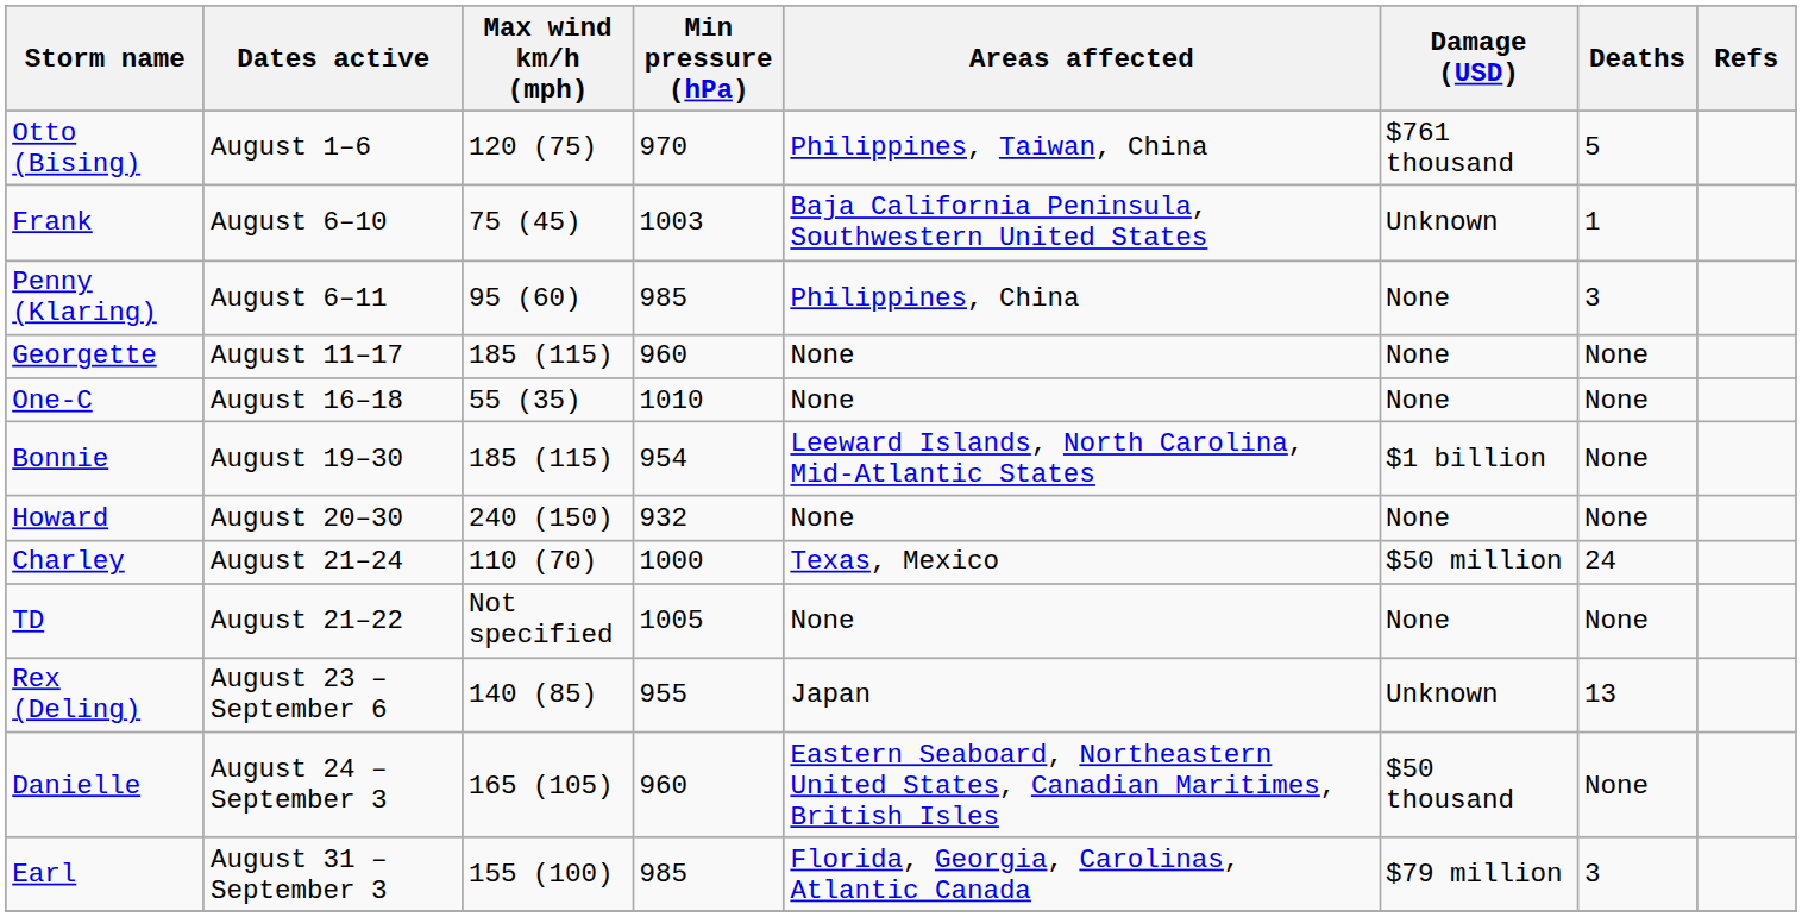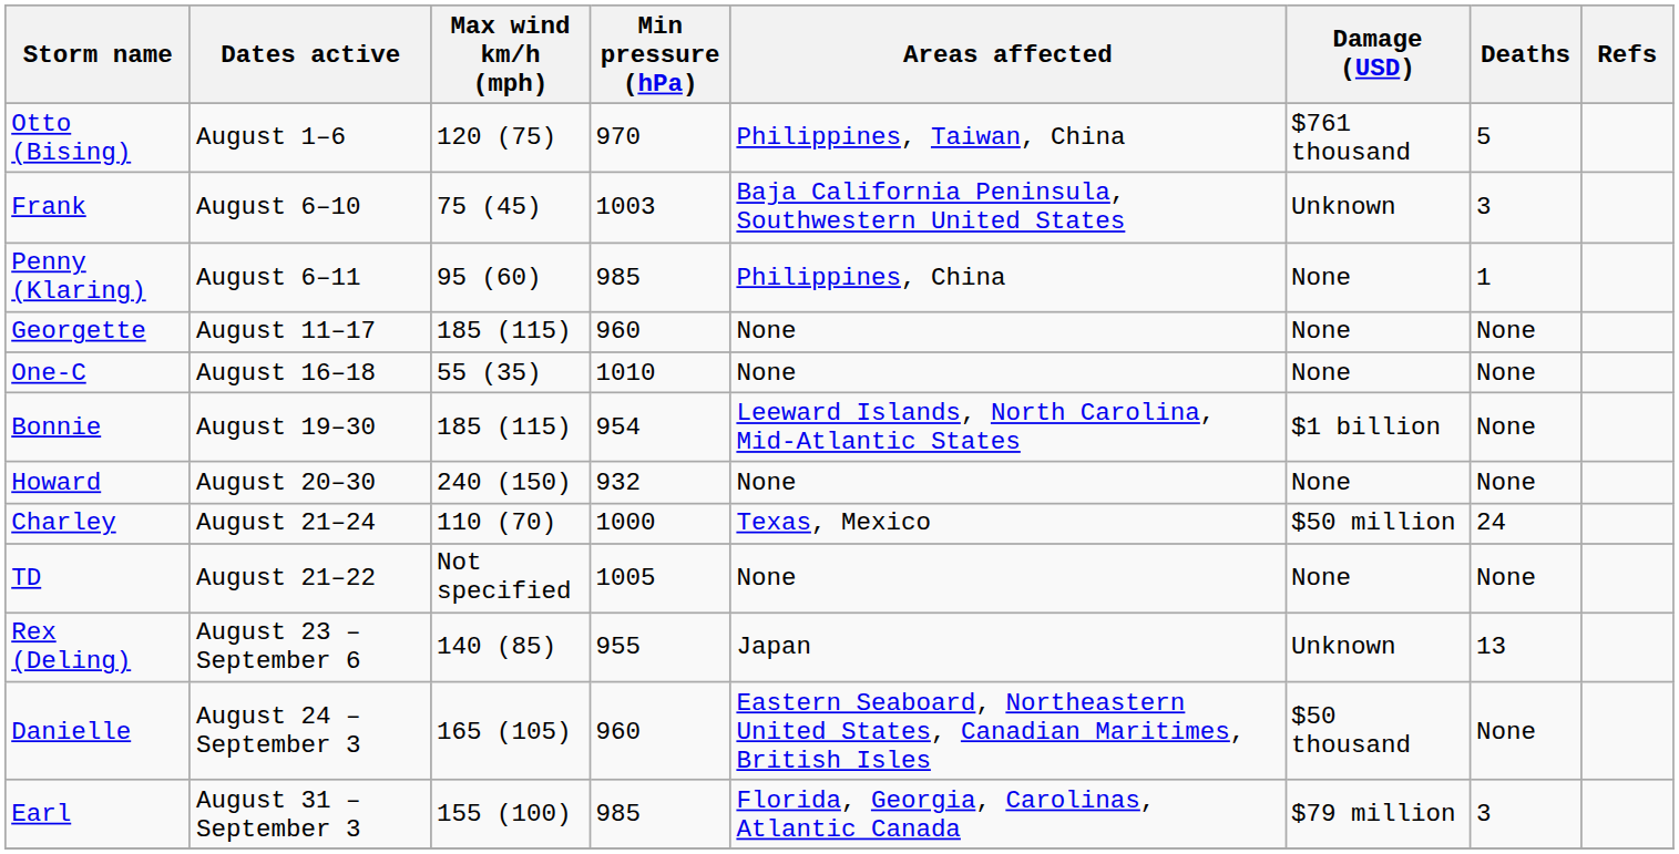 <table class="wikitable sortable">
 <tr>
 <th width="10%"><strong>Storm name</strong></th>
 <th width="13%"><strong>Dates active</strong></th>
 <th width="7%"><strong>Max wind km/h (mph)</strong></th>
 <th width="5%"><strong>Min pressure (<a href='#'>hPa</a>)</strong></th>
 <th width="30%" class="unsortable"><strong>Areas affected</strong></th>
 <th width="10%"><strong>Damage (<a href='#'>USD</a>)</strong></th>
 <th width="5%"><strong>Deaths</strong></th>
 <th width="5%" class="unsortable"><strong>Refs</strong></th>
 </tr>
 <tr>
 <td><a href='#'>Otto (Bising)</a></td>
 <td>August 1–6</td>
 <td>120 (75)</td>
 <td>970</td>
 <td><a href='#'>Philippines</a>, <a href='#'>Taiwan</a>, China</td>
 <td>$761 thousand</td>
 <td>5<br></td>
 </tr>
 <tr>
 <td><a href='#'>Frank</a></td>
 <td>August 6–10</td>
 <td>75 (45)</td>
 <td>1003</td>
 <td><a href='#'>Baja California Peninsula</a>, <a href='#'>Southwestern United States</a></td>
 <td>Unknown</td>
-<td>1</td>
+<td>3</td>
 <td></td>
 </tr>
 <tr>
 <td><a href='#'>Penny (Klaring)</a></td>
 <td>August 6–11</td>
 <td>95 (60)</td>
 <td>985</td>
 <td><a href='#'>Philippines</a>, China</td>
 <td>None</td>
-<td>3</td>
+<td>1</td>
 <td></td>
 </tr>
 <tr>
 <td><a href='#'>Georgette</a></td>
 <td>August 11–17</td>
 <td>185 (115)</td>
 <td>960</td>
 <td>None</td>
 <td>None</td>
 <td>None</td>
 <td></td>
 </tr>
 <tr>
 <td><a href='#'>One-C</a></td>
 <td>August 16–18</td>
 <td>55 (35)</td>
 <td>1010</td>
 <td>None</td>
 <td>None</td>
 <td>None</td>
 <td></td>
 </tr>
 <tr>
 <td><a href='#'>Bonnie</a></td>
 <td>August 19–30</td>
 <td>185 (115)</td>
 <td>954</td>
 <td><a href='#'>Leeward Islands</a>, <a href='#'>North Carolina</a>, <a href='#'>Mid-Atlantic States</a></td>
 <td>$1 billion</td>
 <td>None</td>
 <td></td>
 </tr>
 <tr>
 <td><a href='#'>Howard</a></td>
 <td>August 20–30</td>
 <td>240 (150)</td>
 <td>932</td>
 <td>None</td>
 <td>None</td>
 <td>None</td>
 <td></td>
 </tr>
 <tr>
 <td><a href='#'>Charley</a></td>
 <td>August 21–24</td>
 <td>110 (70)</td>
 <td>1000</td>
 <td><a href='#'>Texas</a>, Mexico</td>
 <td>$50 million</td>
 <td>24</td>
 <td></td>
 </tr>
 <tr>
 <td><a href='#'>TD</a></td>
 <td>August 21–22</td>
 <td>Not specified</td>
 <td>1005</td>
 <td>None</td>
 <td>None</td>
 <td>None</td>
 <td></td>
 </tr>
 <tr>
 <td><a href='#'>Rex (Deling)</a></td>
 <td>August 23 – September 6</td>
 <td>140 (85)</td>
 <td>955</td>
 <td>Japan</td>
 <td>Unknown</td>
 <td>13</td>
 <td></td>
 </tr>
 <tr>
 <td><a href='#'>Danielle</a></td>
 <td>August 24 – September 3</td>
 <td>165 (105)</td>
 <td>960</td>
 <td><a href='#'>Eastern Seaboard</a>, <a href='#'>Northeastern United States</a>, <a href='#'>Canadian Maritimes</a>, <a href='#'>British Isles</a></td>
 <td>$50 thousand</td>
 <td>None</td>
 <td></td>
 </tr>
 <tr>
 <td><a href='#'>Earl</a></td>
 <td>August 31 – September 3</td>
 <td>155 (100)</td>
 <td>985</td>
 <td><a href='#'>Florida</a>, <a href='#'>Georgia</a>, <a href='#'>Carolinas</a>, <a href='#'>Atlantic Canada</a></td>
 <td>$79 million</td>
 <td>3</td>
 <td></td>
 </tr>
 <tr>
 </tr>
 </table>
